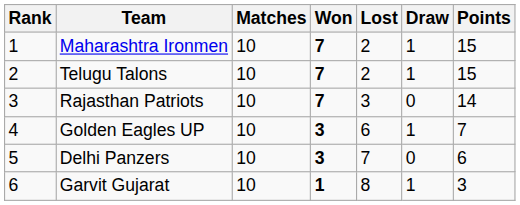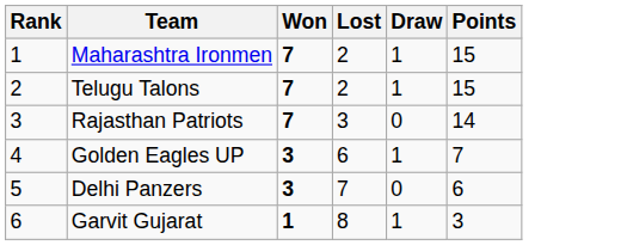 <table class="wikitable">
 <tr>
 <th>Rank</th>
 <th>Team</th>
-<th>Matches</th>
 <th>Won</th>
 <th>Lost</th>
 <th>Draw</th>
 <th>Points</th>
 </tr>
 <tr>
 <td>1</td>
 <td><a href='#'>Maharashtra Ironmen</a></td>
-<td>10</td>
 <td><strong>7</strong></td>
 <td>2</td>
 <td>1</td>
 <td>15</td>
 </tr>
 <tr>
 <td>2</td>
 <td>Telugu Talons</td>
-<td>10</td>
 <td><strong>7</strong></td>
 <td>2</td>
 <td>1</td>
 <td>15</td>
 </tr>
 <tr>
 <td>3</td>
 <td>Rajasthan Patriots</td>
-<td>10</td>
 <td><strong>7</strong></td>
 <td>3</td>
 <td>0</td>
 <td>14</td>
 </tr>
 <tr>
 <td>4</td>
 <td>Golden Eagles UP</td>
-<td>10</td>
 <td><strong>3</strong></td>
 <td>6</td>
 <td>1</td>
 <td>7</td>
 </tr>
 <tr>
 <td>5</td>
 <td>Delhi Panzers</td>
-<td>10</td>
 <td><strong>3</strong></td>
 <td>7</td>
 <td>0</td>
 <td>6</td>
 </tr>
 <tr>
 <td>6</td>
 <td>Garvit Gujarat</td>
-<td>10</td>
 <td><strong>1</strong></td>
 <td>8</td>
 <td>1</td>
 <td>3</td>
 </tr>
 </table>
